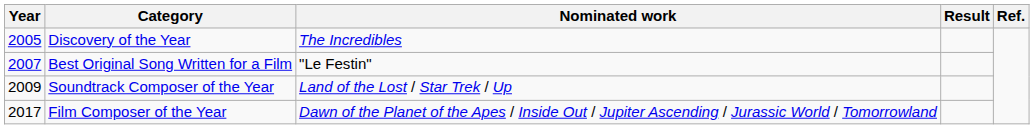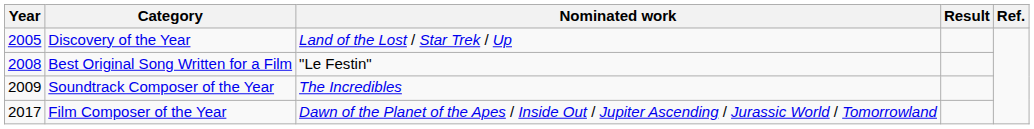 <table class="wikitable">
 <tr>
 <th>Year</th>
 <th>Category</th>
 <th>Nominated work</th>
 <th>Result</th>
 <th>Ref.</th>
 </tr>
 <tr>
 <td><a href='#'>2005</a></td>
 <td><a href='#'>Discovery of the Year</a></td>
-<td><em><a href='#'>The Incredibles</a></em></td>
+<td><em><a href='#'>Land of the Lost</a></em> / <em><a href='#'>Star Trek</a></em> / <em><a href='#'>Up</a></em></td>
 <td></td>
 <td align="center" rowspan="4"></td>
 </tr>
 <tr>
-<td><a href='#'>2007</a></td>
+<td><a href='#'>2008</a></td>
 <td><a href='#'>Best Original Song Written for a Film</a></td>
 <td>"Le Festin" </td>
 <td></td>
 </tr>
 <tr>
 <td>2009</td>
 <td><a href='#'>Soundtrack Composer of the Year</a></td>
-<td><em><a href='#'>Land of the Lost</a></em> / <em><a href='#'>Star Trek</a></em> / <em><a href='#'>Up</a></em></td>
+<td><em><a href='#'>The Incredibles</a></em></td>
 <td></td>
 </tr>
 <tr>
 <td>2017</td>
 <td><a href='#'>Film Composer of the Year</a></td>
 <td><em><a href='#'>Dawn of the Planet of the Apes</a></em> / <em><a href='#'>Inside Out</a></em> / <em><a href='#'>Jupiter Ascending</a></em> / <em><a href='#'>Jurassic World</a></em> / <em><a href='#'>Tomorrowland</a></em></td>
 <td></td>
 </tr>
 </table>
